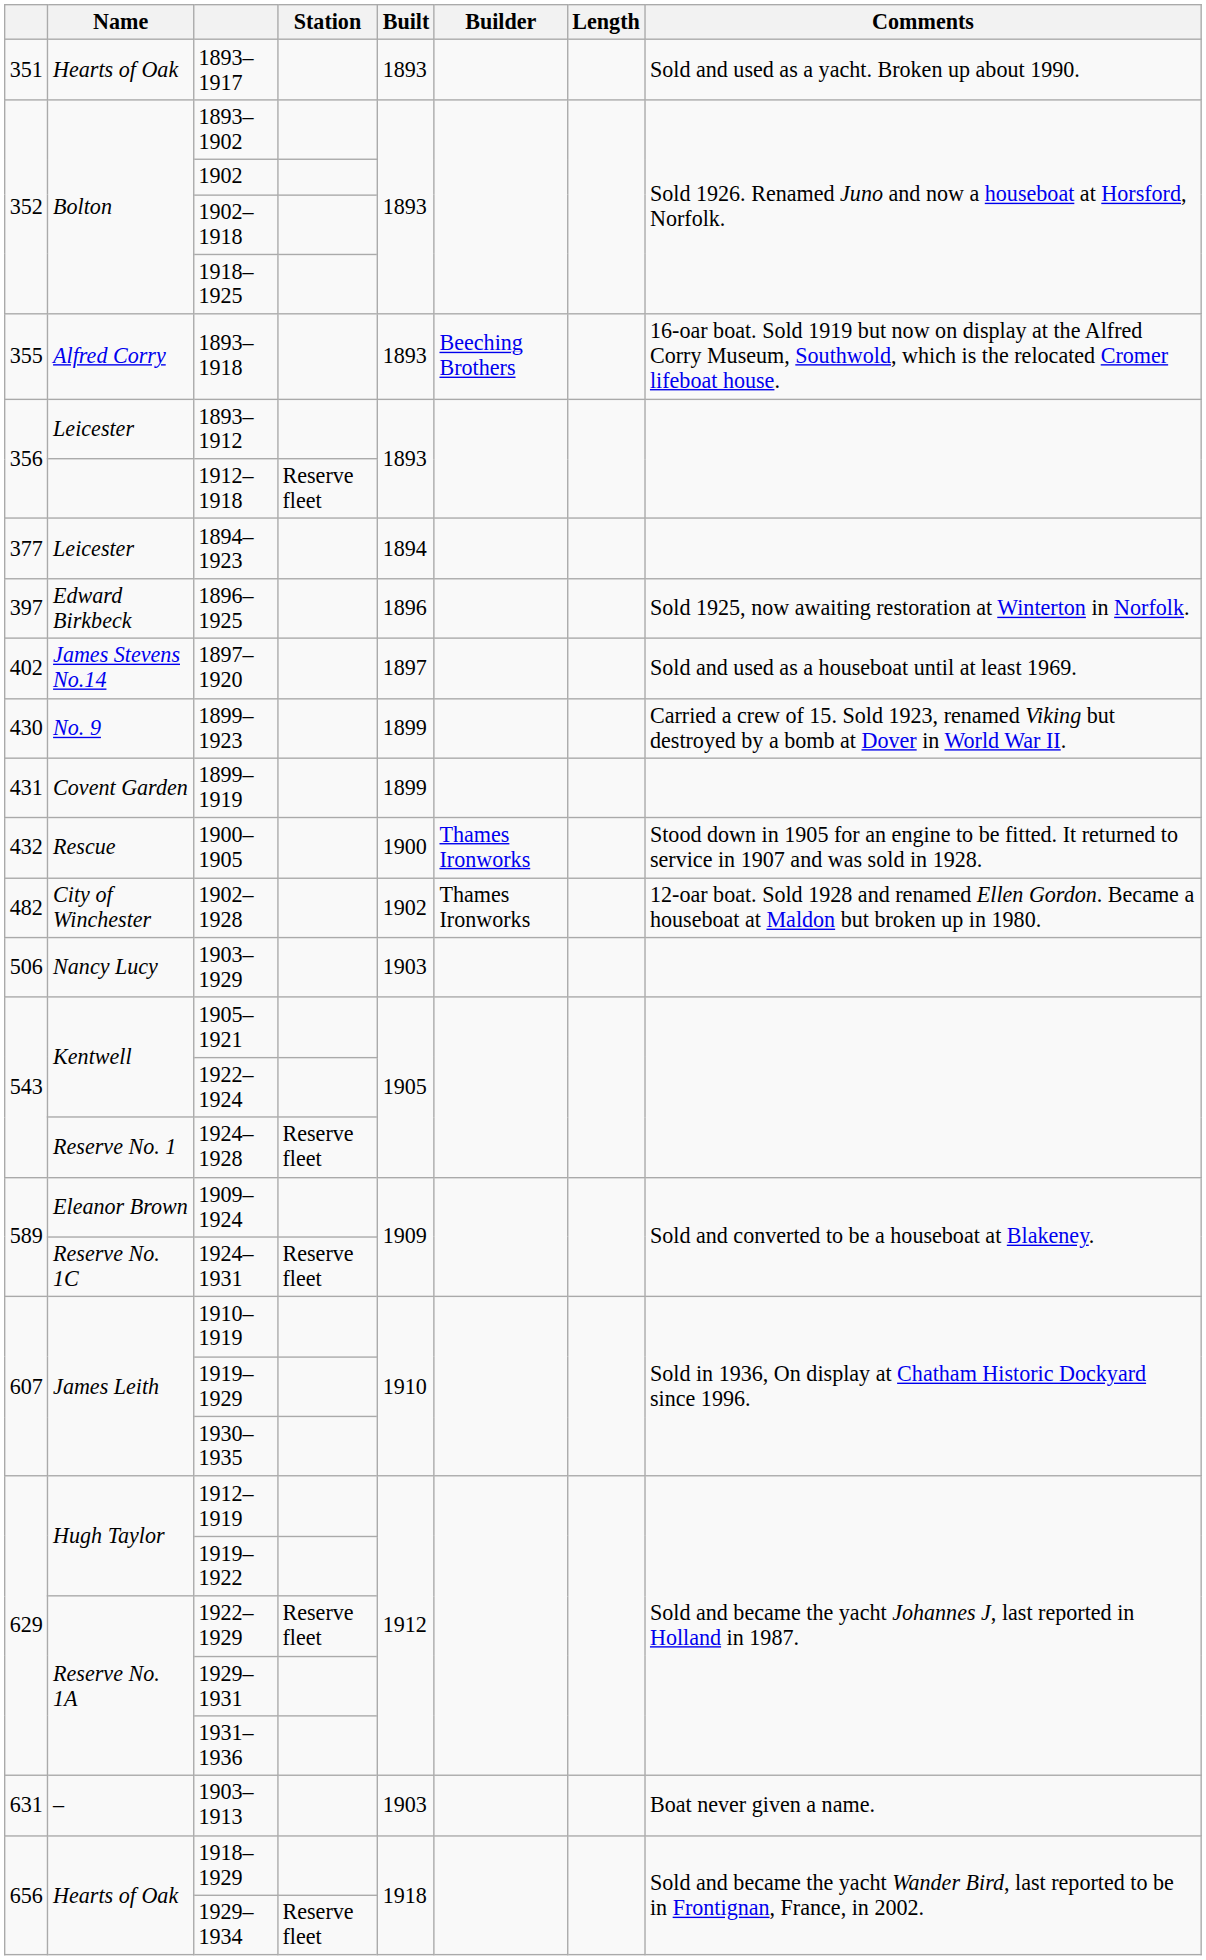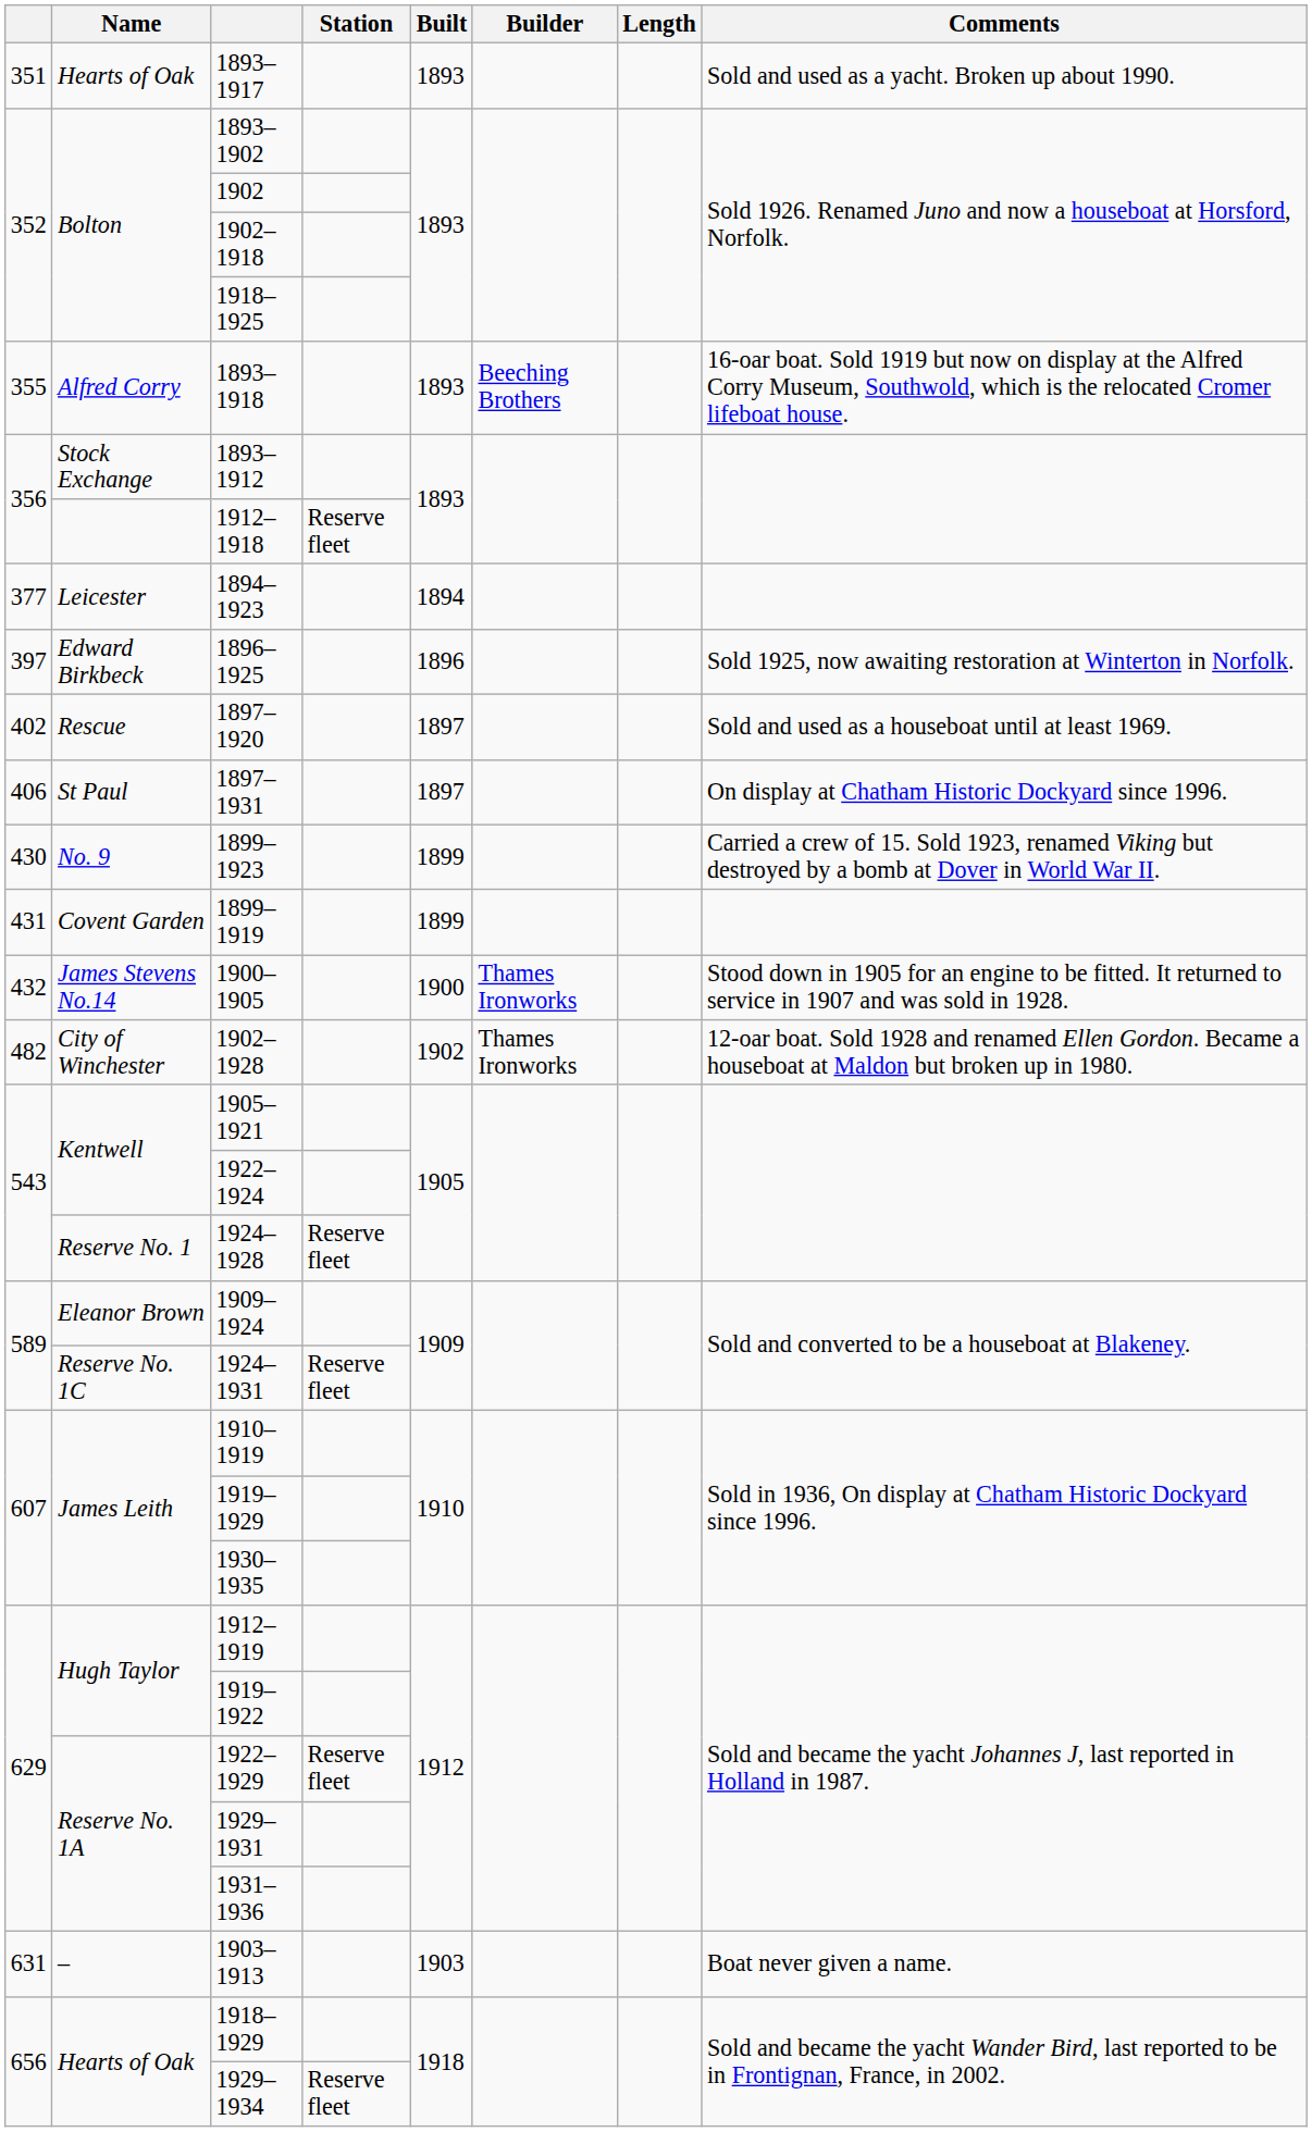 <table class="wikitable sortable">
 <tr>
 <th></th>
 <th>Name</th>
 <th></th>
 <th>Station</th>
 <th>Built</th>
 <th>Builder</th>
 <th>Length</th>
 <th class=unsortable>Comments</th>
 </tr>
 <tr>
 <td>351</td>
 <td><em>Hearts of Oak</em></td>
 <td>1893–1917</td>
 <td></td>
 <td>1893</td>
 <td></td>
 <td></td>
 <td>Sold and used as a yacht. Broken up about 1990.</td>
 </tr>
 <tr>
 <td rowspan="4">352</td>
 <td rowspan="4"><em>Bolton</em></td>
 <td>1893–1902</td>
 <td></td>
 <td rowspan="4">1893</td>
 <td rowspan="4"></td>
 <td rowspan="4"></td>
 <td rowspan="4">Sold 1926. Renamed <em>Juno</em> and now a <a href='#'>houseboat</a> at <a href='#'>Horsford</a>, Norfolk.</td>
 </tr>
 <tr>
 <td>1902</td>
 <td></td>
 </tr>
 <tr>
 <td>1902–1918</td>
 <td></td>
 </tr>
 <tr>
 <td>1918–1925</td>
 <td></td>
 </tr>
 <tr>
 <td>355</td>
 <td><em><a href='#'>Alfred Corry</a></em></td>
 <td>1893–1918</td>
 <td></td>
 <td>1893</td>
 <td><a href='#'>Beeching Brothers</a></td>
 <td></td>
 <td>16-oar boat. Sold 1919 but now on display at the Alfred Corry Museum, <a href='#'>Southwold</a>, which is the relocated <a href='#'>Cromer lifeboat house</a>.</td>
 </tr>
 <tr>
 <td rowspan="2">356</td>
-<td><em>Leicester</em></td>
+<td><em>Stock Exchange</em></td>
 <td>1893–1912</td>
 <td></td>
 <td rowspan="2">1893</td>
 <td rowspan="2"></td>
 <td rowspan="2"></td>
 <td rowspan="2"></td>
 </tr>
 <tr>
 <td><em></em></td>
 <td>1912–1918</td>
 <td>Reserve fleet</td>
 </tr>
 <tr>
 <td>377</td>
 <td><em>Leicester</em></td>
 <td>1894–1923</td>
 <td></td>
 <td>1894</td>
 <td></td>
 <td></td>
 <td></td>
 </tr>
 <tr>
 <td>397</td>
 <td><em>Edward Birkbeck</em></td>
 <td>1896–1925</td>
 <td></td>
 <td>1896</td>
 <td></td>
 <td></td>
 <td>Sold 1925, now awaiting restoration at <a href='#'>Winterton</a> in <a href='#'>Norfolk</a>.</td>
 </tr>
 <tr>
 <td>402</td>
-<td><em><a href='#'>James Stevens No.14</a></em></td>
+<td><em>Rescue</em></td>
 <td>1897–1920</td>
 <td></td>
 <td>1897</td>
 <td></td>
 <td></td>
 <td>Sold and used as a houseboat until at least 1969.</td>
+</tr>
+<tr>
+<td>406</td>
+<td><em>St Paul</em></td>
+<td>1897–1931</td>
+<td></td>
+<td>1897</td>
+<td></td>
+<td></td>
+<td>On display at <a href='#'>Chatham Historic Dockyard</a> since 1996.</td>
 </tr>
 <tr>
 <td>430</td>
 <td><em><a href='#'> No. 9</a></em></td>
 <td>1899–1923</td>
 <td></td>
 <td>1899</td>
 <td></td>
 <td></td>
 <td>Carried a crew of 15. Sold 1923, renamed <em>Viking</em> but destroyed by a bomb at <a href='#'>Dover</a> in <a href='#'>World War II</a>.</td>
 </tr>
 <tr>
 <td>431</td>
 <td><em>Covent Garden</em></td>
 <td>1899–1919</td>
 <td></td>
 <td>1899</td>
 <td></td>
 <td></td>
 <td></td>
 </tr>
 <tr>
 <td>432</td>
-<td><em>Rescue</em></td>
+<td><em><a href='#'>James Stevens No.14</a></em></td>
 <td>1900–1905</td>
 <td></td>
 <td>1900</td>
 <td><a href='#'>Thames Ironworks</a></td>
 <td></td>
 <td>Stood down in 1905 for an engine to be fitted. It returned to service in 1907 and was sold in 1928.</td>
 </tr>
 <tr>
 <td>482</td>
 <td><em>City of Winchester</em></td>
 <td>1902–1928</td>
 <td></td>
 <td>1902</td>
 <td>Thames Ironworks</td>
 <td></td>
 <td>12-oar boat. Sold 1928 and renamed <em>Ellen Gordon</em>. Became a houseboat at <a href='#'>Maldon</a> but broken up in 1980.</td>
-</tr>
-<tr>
-<td>506</td>
-<td><em>Nancy Lucy</em></td>
-<td>1903–1929</td>
-<td></td>
-<td>1903</td>
-<td></td>
-<td></td>
-<td></td>
 </tr>
 <tr>
 <td rowspan="3">543</td>
 <td rowspan="2"><em>Kentwell</em></td>
 <td>1905–1921</td>
 <td></td>
 <td rowspan="3">1905</td>
 <td rowspan="3"></td>
 <td rowspan="3"></td>
 <td rowspan="3"></td>
 </tr>
 <tr>
 <td>1922–1924</td>
 <td></td>
 </tr>
 <tr>
 <td><em>Reserve No. 1</em></td>
 <td>1924–1928</td>
 <td>Reserve fleet</td>
 </tr>
 <tr>
 <td rowspan="2">589</td>
 <td><em>Eleanor Brown</em></td>
 <td>1909–1924</td>
 <td></td>
 <td rowspan="2">1909</td>
 <td rowspan="2"></td>
 <td rowspan="2"></td>
 <td rowspan="2">Sold and converted to be a houseboat at <a href='#'>Blakeney</a>.</td>
 </tr>
 <tr>
 <td><em>Reserve No. 1C</em></td>
 <td>1924–1931</td>
 <td>Reserve fleet</td>
 </tr>
 <tr>
 <td rowspan="3">607</td>
 <td rowspan="3"><em>James Leith</em></td>
 <td>1910–1919</td>
 <td></td>
 <td rowspan="3">1910</td>
 <td rowspan="3"></td>
 <td rowspan="3"></td>
 <td rowspan="3">Sold in 1936, On display at <a href='#'>Chatham Historic Dockyard</a> since 1996.</td>
 </tr>
 <tr>
 <td>1919–1929</td>
 <td></td>
 </tr>
 <tr>
 <td>1930–1935</td>
 <td></td>
 </tr>
 <tr>
 <td rowspan="5">629</td>
 <td rowspan="2"><em>Hugh Taylor</em></td>
 <td>1912–1919</td>
 <td></td>
 <td rowspan="5">1912</td>
 <td rowspan="5"></td>
 <td rowspan="5"></td>
 <td rowspan="5">Sold and became the yacht <em>Johannes J</em>, last reported in <a href='#'>Holland</a> in 1987.</td>
 </tr>
 <tr>
 <td>1919–1922</td>
 <td></td>
 </tr>
 <tr>
 <td rowspan="3"><em>Reserve No. 1A</em></td>
 <td>1922–1929</td>
 <td>Reserve fleet</td>
 </tr>
 <tr>
 <td>1929–1931</td>
 <td></td>
 </tr>
 <tr>
 <td>1931–1936</td>
 <td></td>
 </tr>
 <tr>
 <td>631</td>
 <td>–</td>
 <td>1903–1913</td>
 <td></td>
 <td>1903</td>
 <td></td>
 <td></td>
 <td>Boat never given a name.</td>
 </tr>
 <tr>
 <td rowspan="2">656</td>
 <td rowspan="2"><em>Hearts of Oak</em></td>
 <td>1918–1929</td>
 <td></td>
 <td rowspan="2">1918</td>
 <td rowspan="2"></td>
 <td rowspan="2"></td>
 <td rowspan="2">Sold and became the yacht <em>Wander Bird</em>, last reported to be in <a href='#'>Frontignan</a>, France,  in 2002.</td>
 </tr>
 <tr>
 <td>1929–1934</td>
 <td>Reserve fleet</td>
 </tr>
 </table>
